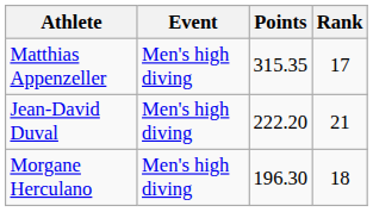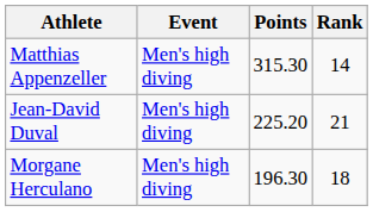 <table class="wikitable" style="font-size:90%; width:30%;">
 <tr>
 <th width=115>Athlete</th>
 <th width=125>Event</th>
 <th>Points</th>
 <th>Rank</th>
 </tr>
 <tr align=center>
 <td align=left><a href='#'>Matthias Appenzeller</a></td>
 <td align=left><a href='#'>Men's high diving</a></td>
-<td>315.35</td>
-<td>17</td>
+<td>315.30</td>
+<td>14</td>
 </tr>
 <tr align=center>
 <td align=left><a href='#'>Jean-David Duval</a></td>
 <td align=left><a href='#'>Men's high diving</a></td>
-<td>222.20</td>
+<td>225.20</td>
 <td>21</td>
 </tr>
 <tr align=center>
 <td align=left><a href='#'>Morgane Herculano</a></td>
 <td align=left><a href='#'>Men's high diving</a></td>
 <td>196.30</td>
 <td>18</td>
 </tr>
 </table>
